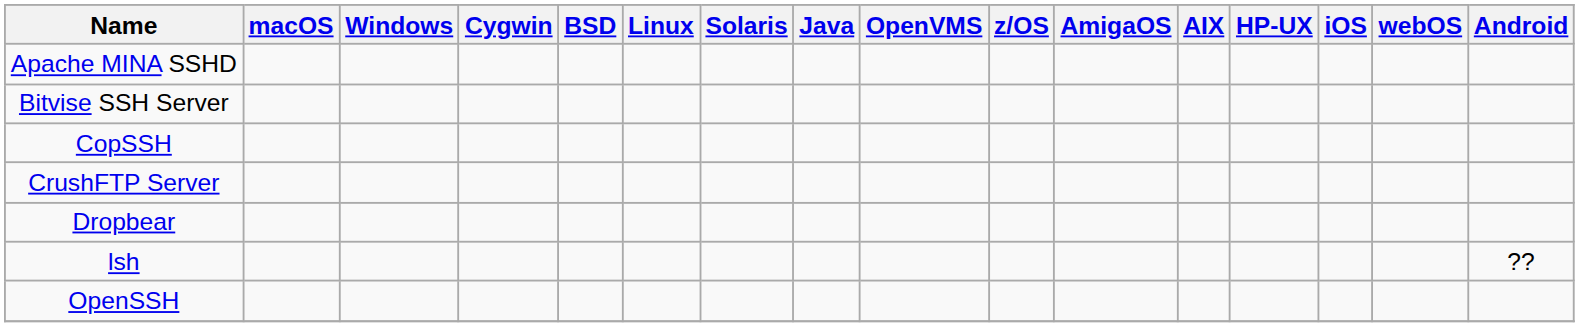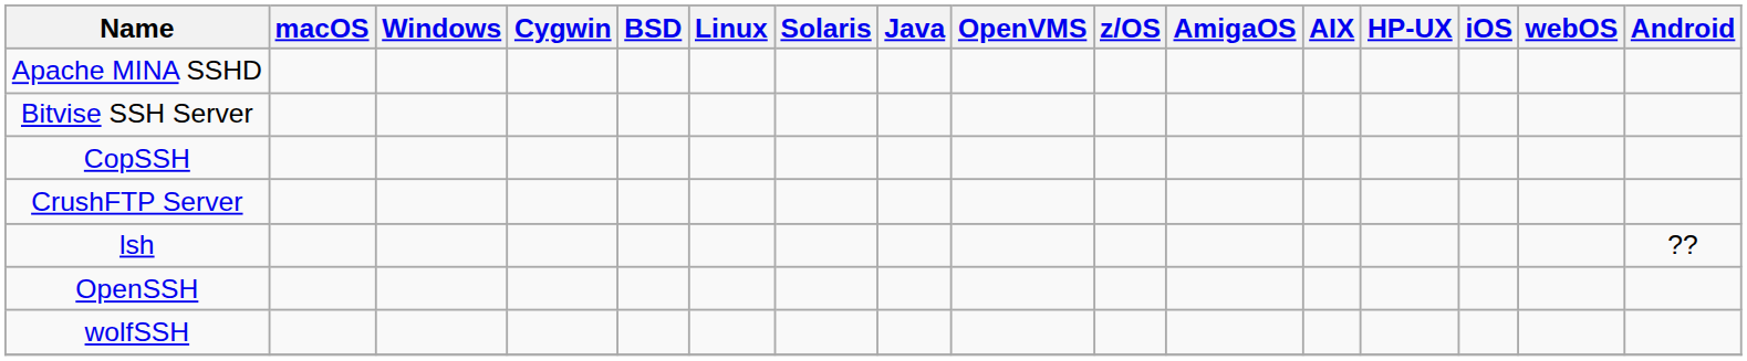 <table class="wikitable sortable sort-under" style="font-size: smaller; text-align: center; width: auto">
 <tr>
 <th>Name</th>
 <th><a href='#'>macOS</a></th>
 <th><a href='#'>Windows</a></th>
 <th><a href='#'>Cygwin</a></th>
 <th><a href='#'>BSD</a></th>
 <th><a href='#'>Linux</a></th>
 <th><a href='#'>Solaris</a></th>
 <th><a href='#'>Java</a></th>
 <th><a href='#'>OpenVMS</a></th>
 <th><a href='#'>z/OS</a></th>
 <th><a href='#'>AmigaOS</a></th>
 <th><a href='#'>AIX</a></th>
 <th><a href='#'>HP-UX</a></th>
 <th><a href='#'>iOS</a></th>
 <th><a href='#'>webOS</a></th>
 <th><a href='#'>Android</a></th>
 </tr>
 <tr>
 <td><a href='#'>Apache MINA</a> SSHD</td>
 <td></td>
 <td></td>
 <td></td>
 <td></td>
 <td></td>
 <td></td>
 <td></td>
 <td></td>
 <td></td>
 <td></td>
 <td></td>
 <td></td>
 <td></td>
 <td></td>
 <td></td>
 </tr>
 <tr>
 <td><a href='#'>Bitvise</a> SSH Server</td>
 <td></td>
 <td></td>
 <td></td>
 <td></td>
 <td></td>
 <td></td>
 <td></td>
 <td></td>
 <td></td>
 <td></td>
 <td></td>
 <td></td>
 <td></td>
 <td></td>
 <td></td>
 </tr>
 <tr>
 <td><a href='#'>CopSSH</a></td>
 <td></td>
 <td></td>
 <td></td>
 <td></td>
 <td></td>
 <td></td>
 <td></td>
 <td></td>
 <td></td>
 <td></td>
 <td></td>
 <td></td>
 <td></td>
 <td></td>
 <td></td>
 </tr>
 <tr>
 <td><a href='#'>CrushFTP Server</a></td>
 <td></td>
 <td></td>
 <td></td>
 <td></td>
 <td></td>
 <td></td>
 <td></td>
 <td></td>
 <td></td>
 <td></td>
 <td></td>
 <td></td>
 <td></td>
 <td></td>
 <td></td>
 </tr>
 <tr>
-<td><a href='#'>Dropbear</a></td>
-<td></td>
-<td></td>
-<td></td>
-<td></td>
-<td></td>
-<td></td>
-<td></td>
-<td></td>
-<td></td>
-<td></td>
-<td></td>
-<td></td>
-<td></td>
-<td></td>
-<td></td>
-</tr>
-<tr>
 <td><a href='#'>lsh</a></td>
 <td></td>
 <td></td>
 <td></td>
 <td></td>
 <td></td>
 <td></td>
 <td></td>
 <td></td>
 <td></td>
 <td></td>
 <td></td>
 <td></td>
 <td></td>
 <td></td>
 <td>??</td>
 </tr>
 <tr>
 <td><a href='#'>OpenSSH</a></td>
 <td></td>
 <td></td>
 <td></td>
 <td></td>
 <td></td>
 <td></td>
 <td></td>
 <td></td>
 <td></td>
 <td></td>
 <td></td>
 <td></td>
 <td></td>
 <td></td>
 <td></td>
 </tr>
 <tr>
+<td><a href='#'>wolfSSH</a></td>
+<td></td>
+<td></td>
+<td></td>
+<td></td>
+<td></td>
+<td></td>
+<td></td>
+<td></td>
+<td></td>
+<td></td>
+<td></td>
+<td></td>
+<td></td>
+<td></td>
+<td></td>
+</tr>
+<tr>
 </tr>
 </table>
